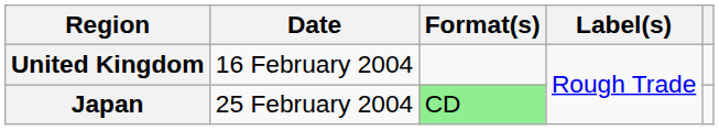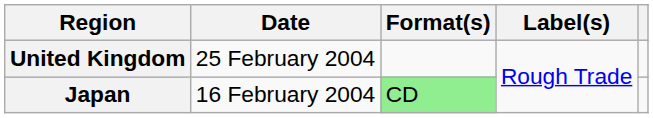 <table class="wikitable plainrowheaders">
 <tr>
 <th scope="col">Region</th>
 <th scope="col">Date</th>
 <th scope="col">Format(s)</th>
 <th scope="col">Label(s)</th>
 <th scope="col"></th>
 </tr>
 <tr>
 <th scope="row">United Kingdom</th>
-<td>16 February 2004</td>
+<td>25 February 2004</td>
 <td></td>
 <td rowspan="2"><a href='#'>Rough Trade</a></td>
 <td></td>
 </tr>
 <tr>
 <th scope="row">Japan</th>
-<td>25 February 2004</td>
+<td>16 February 2004</td>
 <td style="background: lightgreen;">CD</td>
 <td></td>
 </tr>
 </table>
